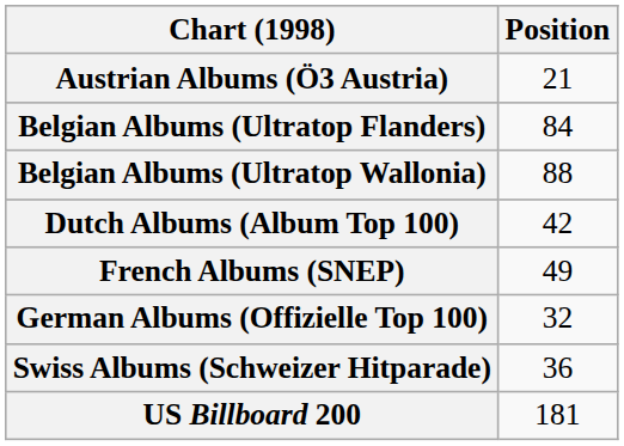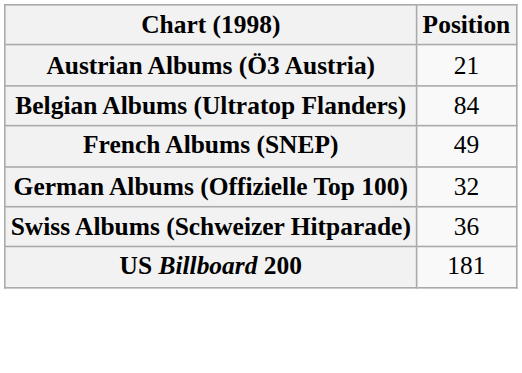 <table class="wikitable sortable plainrowheaders"  style="text-align:center">
 <tr>
 <th scope="col">Chart (1998)</th>
 <th scope="col">Position</th>
 </tr>
 <tr>
 <th scope="row">Austrian Albums (Ö3 Austria)</th>
 <td>21</td>
 </tr>
 <tr>
 <th scope="row">Belgian Albums (Ultratop Flanders)</th>
 <td>84</td>
-</tr>
-<tr>
-<th scope="row">Belgian Albums (Ultratop Wallonia)</th>
-<td>88</td>
-</tr>
-<tr>
-<th scope="row">Dutch Albums (Album Top 100)</th>
-<td>42</td>
 </tr>
 <tr>
 <th scope="row">French Albums (SNEP)</th>
 <td>49</td>
 </tr>
 <tr>
 <th scope="row">German Albums (Offizielle Top 100)</th>
 <td>32</td>
 </tr>
 <tr>
 <th scope="row">Swiss Albums (Schweizer Hitparade)</th>
 <td>36</td>
 </tr>
 <tr>
 <th scope="row">US <em>Billboard</em> 200</th>
 <td>181</td>
 </tr>
 </table>
